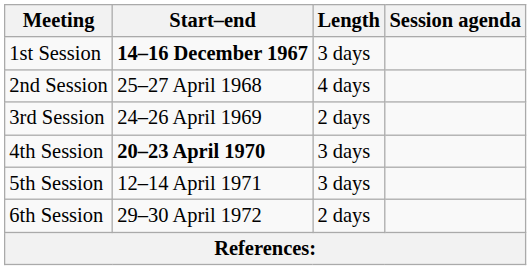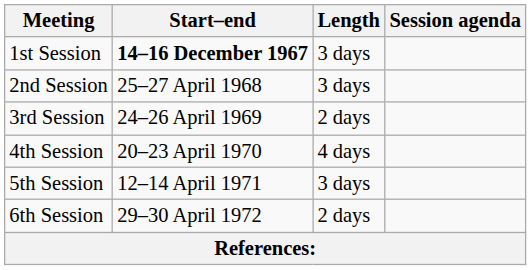 <table class="wikitable sortable">
 <tr>
 <th scope="col">Meeting</th>
 <th scope="col">Start–end</th>
 <th scope="col">Length</th>
 <th scope="col">Session agenda</th>
 </tr>
 <tr>
 <td>1st Session</td>
 <td><strong>14–16 December 1967</strong></td>
 <td>3 days</td>
 <td></td>
 </tr>
 <tr>
 <td>2nd Session</td>
 <td>25–27 April 1968</td>
-<td>4 days</td>
+<td>3 days</td>
 <td></td>
 </tr>
 <tr>
 <td>3rd Session</td>
 <td>24–26 April 1969</td>
 <td>2 days</td>
 <td></td>
 </tr>
 <tr>
 <td>4th Session</td>
-<td><strong>20–23 April 1970</strong></td>
-<td>3 days</td>
+<td>20–23 April 1970</td>
+<td>4 days</td>
 <td></td>
 </tr>
 <tr>
 <td>5th Session</td>
 <td>12–14 April 1971</td>
 <td>3 days</td>
 <td></td>
 </tr>
 <tr>
 <td>6th Session</td>
 <td>29–30 April 1972</td>
 <td>2 days</td>
 <td></td>
 </tr>
 <tr>
 <th colspan="8" unsortable><strong>References:</strong><br></th>
 </tr>
 </table>
